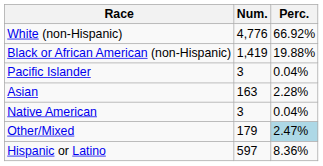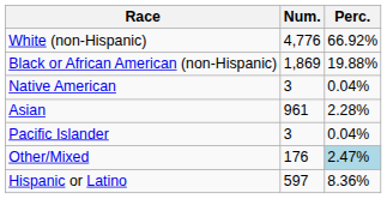 <table class="wikitable">
 <tr>
 <th>Race</th>
 <th>Num.</th>
 <th>Perc.</th>
 </tr>
 <tr>
 <td><a href='#'>White</a> (non-Hispanic)</td>
 <td>4,776</td>
 <td>66.92%</td>
 </tr>
 <tr>
 <td><a href='#'>Black or African American</a> (non-Hispanic)</td>
-<td>1,419</td>
+<td>1,869</td>
 <td>19.88%</td>
+</tr>
+<tr>
+<td><a href='#'>Native American</a></td>
+<td>3</td>
+<td>0.04%</td>
+</tr>
+<tr>
+<td><a href='#'>Asian</a></td>
+<td>961</td>
+<td>2.28%</td>
 </tr>
 <tr>
 <td><a href='#'>Pacific Islander</a></td>
 <td>3</td>
 <td>0.04%</td>
 </tr>
 <tr>
-<td><a href='#'>Asian</a></td>
-<td>163</td>
-<td>2.28%</td>
-</tr>
-<tr>
-<td><a href='#'>Native American</a></td>
-<td>3</td>
-<td>0.04%</td>
-</tr>
-<tr>
 <td><a href='#'>Other/Mixed</a></td>
-<td>179</td>
+<td>176</td>
 <td style="background: lightblue;">2.47%</td>
 </tr>
 <tr>
 <td><a href='#'>Hispanic</a> or <a href='#'>Latino</a></td>
 <td>597</td>
 <td>8.36%</td>
 </tr>
 </table>
